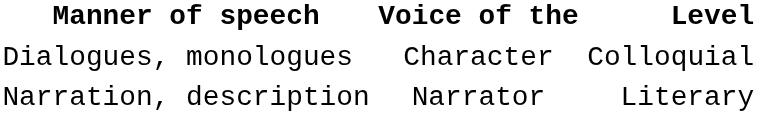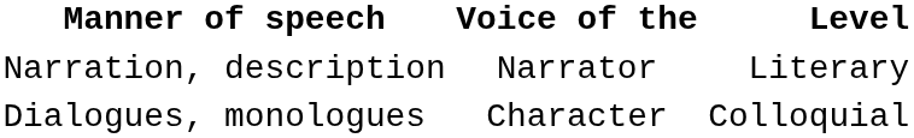 <table>
 <tr>
 <th>Manner of speech</th>
 <th align=center>Voice of the</th>
 <th align=right>Level</th>
 </tr>
 <tr>
+<td>Narration, description</td>
+<td align=center>Narrator</td>
+<td align=right>Literary</td>
+</tr>
+<tr>
 <td>Dialogues, monologues</td>
 <td align=center>Character</td>
 <td align=right>Colloquial</td>
 </tr>
-<tr>
-<td>Narration, description</td>
-<td align=center>Narrator</td>
-<td align=right>Literary</td>
-</tr>
 </table>
